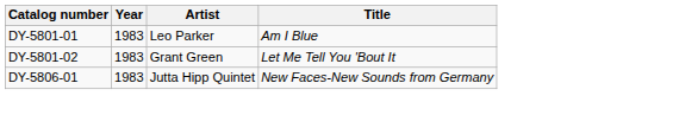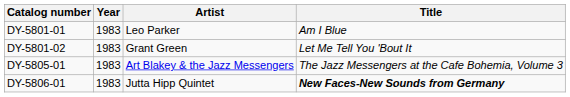 <table class="wikitable sortable" align="center" bgcolor="CCCCCC" |>
 <tr>
 <th>Catalog number</th>
 <th>Year</th>
 <th>Artist</th>
 <th>Title</th>
 </tr>
 <tr>
 <td>DY-5801-01</td>
 <td>1983</td>
 <td>Leo Parker</td>
 <td><em>Am I Blue</em></td>
 </tr>
 <tr>
 <td>DY-5801-02</td>
 <td>1983</td>
 <td>Grant Green</td>
 <td><em>Let Me Tell You 'Bout It</em></td>
 </tr>
 <tr>
+<td>DY-5805-01</td>
+<td>1983</td>
+<td><a href='#'>Art Blakey & the Jazz Messengers</a></td>
+<td><em>The Jazz Messengers at the Cafe Bohemia, Volume 3</em></td>
+</tr>
+<tr>
 <td>DY-5806-01</td>
 <td>1983</td>
 <td>Jutta Hipp Quintet</td>
-<td><em>New Faces-New Sounds from Germany</em></td>
+<td><strong><em>New Faces-New Sounds from Germany</em></strong></td>
 </tr>
 </table>
